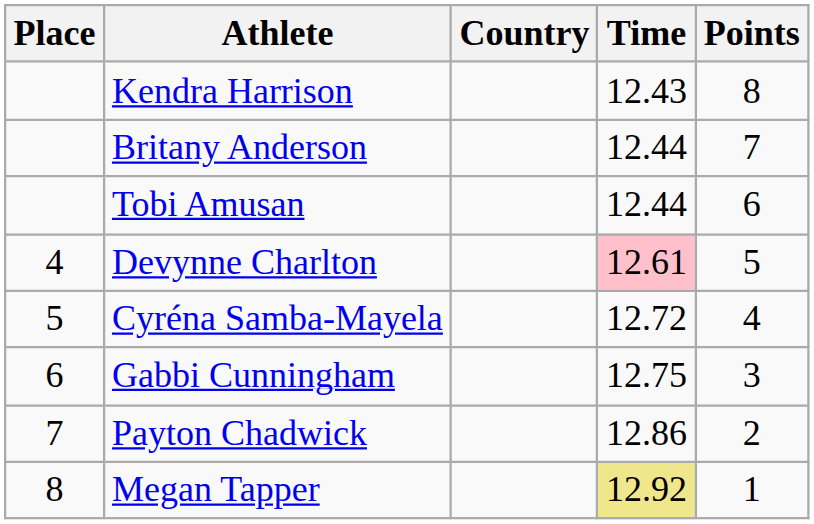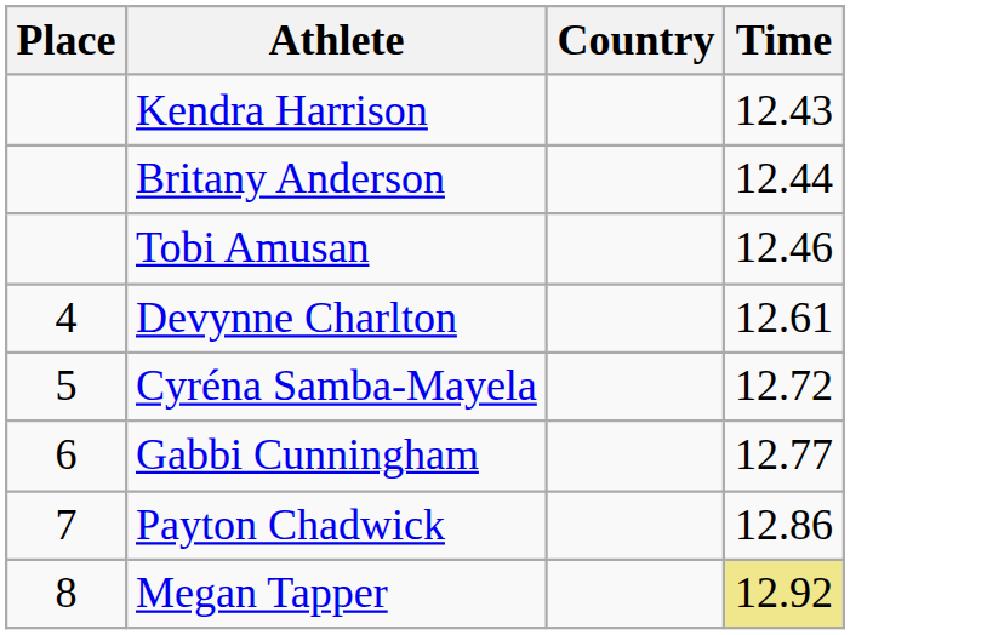 <table class="wikitable">
 <tr>
 <th>Place</th>
 <th>Athlete</th>
 <th>Country</th>
 <th>Time</th>
-<th>Points</th>
 </tr>
 <tr>
 <td align=center></td>
 <td><a href='#'>Kendra Harrison</a></td>
 <td></td>
 <td>12.43</td>
-<td align=center>8</td>
 </tr>
 <tr>
 <td align=center></td>
 <td><a href='#'>Britany Anderson</a></td>
 <td></td>
 <td>12.44</td>
-<td align=center>7</td>
 </tr>
 <tr>
 <td align=center></td>
 <td><a href='#'>Tobi Amusan</a></td>
 <td></td>
-<td>12.44</td>
-<td align=center>6</td>
+<td>12.46</td>
 </tr>
 <tr>
 <td align=center>4</td>
 <td><a href='#'>Devynne Charlton</a></td>
 <td></td>
-<td style="background: pink;">12.61</td>
-<td align=center>5</td>
+<td>12.61</td>
 </tr>
 <tr>
 <td align=center>5</td>
 <td><a href='#'>Cyréna Samba-Mayela</a></td>
 <td></td>
 <td>12.72</td>
-<td align=center>4</td>
 </tr>
 <tr>
 <td align=center>6</td>
 <td><a href='#'>Gabbi Cunningham</a></td>
 <td></td>
-<td>12.75</td>
-<td align=center>3</td>
+<td>12.77</td>
 </tr>
 <tr>
 <td align=center>7</td>
 <td><a href='#'>Payton Chadwick</a></td>
 <td></td>
 <td>12.86</td>
-<td align=center>2</td>
 </tr>
 <tr>
 <td align=center>8</td>
 <td><a href='#'>Megan Tapper</a></td>
 <td></td>
 <td style="background: khaki;">12.92</td>
-<td align=center>1</td>
 </tr>
 </table>
